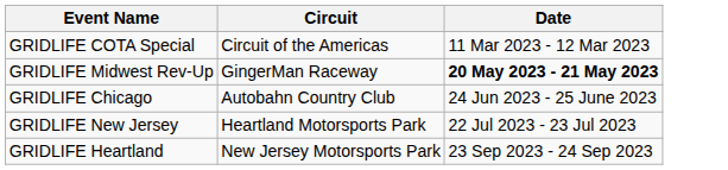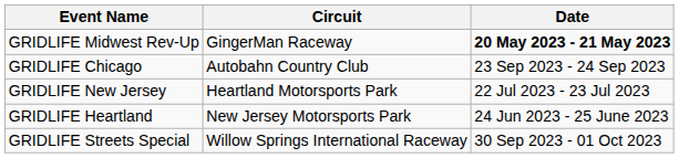 <table class="wikitable">
 <tr>
 <th>Event Name</th>
 <th>Circuit</th>
 <th>Date</th>
-</tr>
-<tr>
-<td>GRIDLIFE COTA Special</td>
-<td>Circuit of the Americas</td>
-<td>11 Mar 2023 - 12 Mar 2023</td>
 </tr>
 <tr>
 <td>GRIDLIFE Midwest Rev-Up</td>
 <td>GingerMan Raceway</td>
 <td><strong>20 May 2023 - 21 May 2023</strong></td>
 </tr>
 <tr>
 <td>GRIDLIFE Chicago</td>
 <td>Autobahn Country Club</td>
-<td>24 Jun 2023 - 25 June 2023</td>
+<td>23 Sep 2023 - 24 Sep 2023</td>
 </tr>
 <tr>
 <td>GRIDLIFE New Jersey</td>
 <td>Heartland Motorsports Park</td>
 <td>22 Jul 2023 - 23 Jul 2023</td>
 </tr>
 <tr>
 <td>GRIDLIFE Heartland</td>
 <td>New Jersey Motorsports Park</td>
-<td>23 Sep 2023 - 24 Sep 2023</td>
+<td>24 Jun 2023 - 25 June 2023</td>
+</tr>
+<tr>
+<td>GRIDLIFE Streets Special</td>
+<td>Willow Springs International Raceway</td>
+<td>30 Sep 2023 - 01 Oct 2023</td>
 </tr>
 </table>
